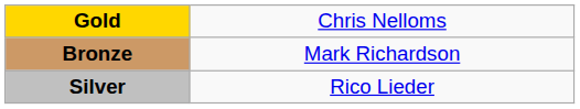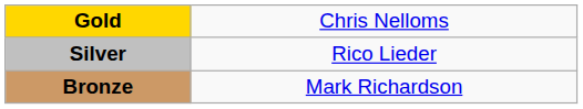 <table class="wikitable" style="text-align:center; " width="35%">
 <tr>
 <td bgcolor="gold"><strong>Gold</strong></td>
 <td><a href='#'>Chris Nelloms</a><br>  <small><em></em></small></td>
 </tr>
 <tr>
+<td bgcolor="silver"><strong>Silver</strong></td>
+<td><a href='#'>Rico Lieder</a><br>  <small><em></em></small></td>
+</tr>
+<tr>
 <td bgcolor="CC9966"><strong>Bronze</strong></td>
 <td><a href='#'>Mark Richardson</a><br>  <small><em></em></small></td>
 </tr>
-<tr>
-<td bgcolor="silver"><strong>Silver</strong></td>
-<td><a href='#'>Rico Lieder</a><br>  <small><em></em></small></td>
-</tr>
 </table>
